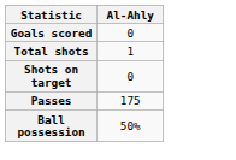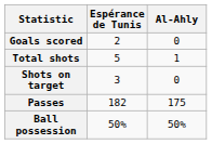 <table class="wikitable plainrowheaders" style="text-align:center">
 <tr>
 <th scope="col" style="width:100px">Statistic</th>
+<th scope="col" style="width:70px">Espérance de Tunis</th>
 <th scope="col" style="width:70px">Al-Ahly</th>
 </tr>
 <tr>
 <th scope=row>Goals scored</th>
+<td>2</td>
 <td>0</td>
 </tr>
 <tr>
 <th scope=row>Total shots</th>
+<td>5</td>
 <td>1</td>
 </tr>
 <tr>
 <th scope=row>Shots on target</th>
+<td>3</td>
 <td>0</td>
 </tr>
 <tr>
 <th scope=row>Passes</th>
+<td>182</td>
 <td>175</td>
 </tr>
 <tr>
 <th scope=row>Ball possession</th>
 <td>50%</td>
+<td>50%</td>
 </tr>
 </table>
